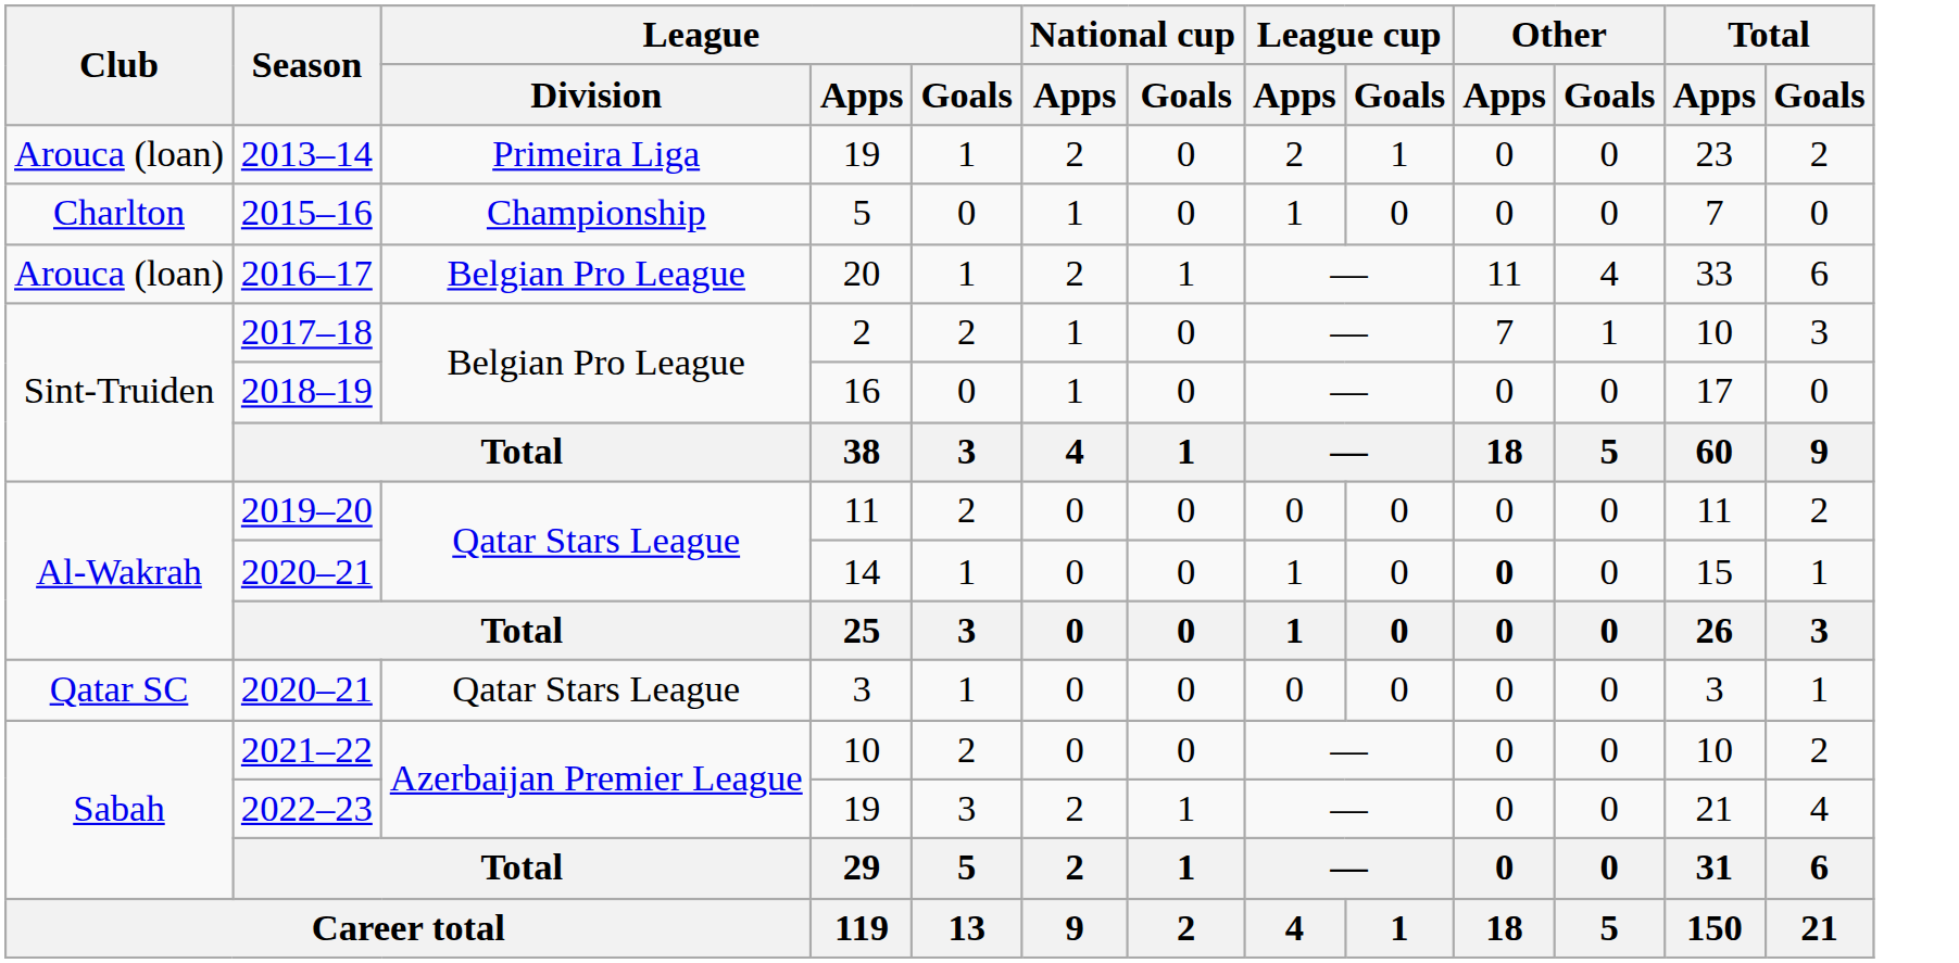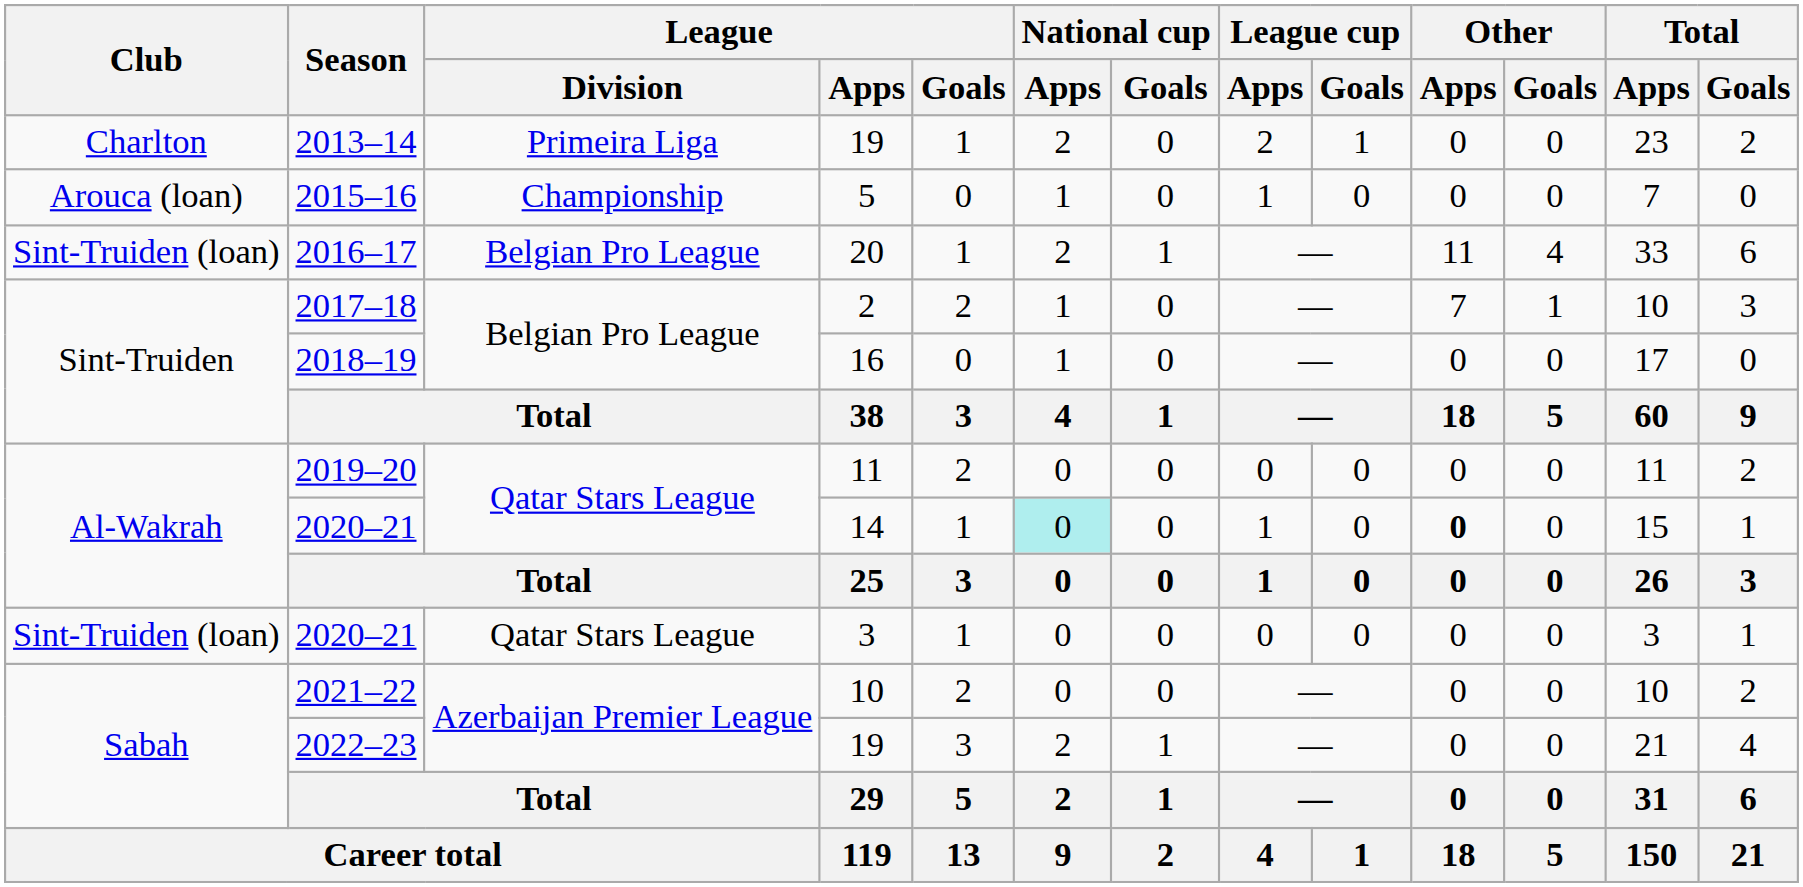 <table class="wikitable" style="text-align:center">
 <tr>
 <th rowspan="2">Club</th>
 <th rowspan="2">Season</th>
 <th colspan="3">League</th>
 <th colspan="2">National cup</th>
 <th colspan="2">League cup</th>
 <th colspan="2">Other</th>
 <th colspan="2">Total</th>
 </tr>
 <tr>
 <th>Division</th>
 <th>Apps</th>
 <th>Goals</th>
 <th>Apps</th>
 <th>Goals</th>
 <th>Apps</th>
 <th>Goals</th>
 <th>Apps</th>
 <th>Goals</th>
 <th>Apps</th>
 <th>Goals</th>
 </tr>
 <tr>
-<td><a href='#'>Arouca</a> (loan)</td>
+<td><a href='#'>Charlton</a></td>
 <td><a href='#'>2013–14</a></td>
 <td><a href='#'>Primeira Liga</a></td>
 <td>19</td>
 <td>1</td>
 <td>2</td>
 <td>0</td>
 <td>2</td>
 <td>1</td>
 <td>0</td>
 <td>0</td>
 <td>23</td>
 <td>2</td>
 </tr>
 <tr>
-<td><a href='#'>Charlton</a></td>
+<td><a href='#'>Arouca</a> (loan)</td>
 <td><a href='#'>2015–16</a></td>
 <td><a href='#'>Championship</a></td>
 <td>5</td>
 <td>0</td>
 <td>1</td>
 <td>0</td>
 <td>1</td>
 <td>0</td>
 <td>0</td>
 <td>0</td>
 <td>7</td>
 <td>0</td>
 </tr>
 <tr>
-<td><a href='#'>Arouca</a> (loan)</td>
+<td><a href='#'>Sint-Truiden</a> (loan)</td>
 <td><a href='#'>2016–17</a></td>
 <td><a href='#'>Belgian Pro League</a></td>
 <td>20</td>
 <td>1</td>
 <td>2</td>
 <td>1</td>
 <td colspan="2">—</td>
 <td>11</td>
 <td>4</td>
 <td>33</td>
 <td>6</td>
 </tr>
 <tr>
 <td rowspan="3">Sint-Truiden</td>
 <td><a href='#'>2017–18</a></td>
 <td rowspan="2">Belgian Pro League</td>
 <td>2</td>
 <td>2</td>
 <td>1</td>
 <td>0</td>
 <td colspan="2">—</td>
 <td>7</td>
 <td>1</td>
 <td>10</td>
 <td>3</td>
 </tr>
 <tr>
 <td><a href='#'>2018–19</a></td>
 <td>16</td>
 <td>0</td>
 <td>1</td>
 <td>0</td>
 <td colspan="2">—</td>
 <td>0</td>
 <td>0</td>
 <td>17</td>
 <td>0</td>
 </tr>
 <tr>
 <th colspan="2">Total</th>
 <th>38</th>
 <th>3</th>
 <th>4</th>
 <th>1</th>
 <th colspan="2">—</th>
 <th>18</th>
 <th>5</th>
 <th>60</th>
 <th>9</th>
 </tr>
 <tr>
 <td rowspan="3"><a href='#'>Al-Wakrah</a></td>
 <td><a href='#'>2019–20</a></td>
 <td rowspan="2"><a href='#'>Qatar Stars League</a></td>
 <td>11</td>
 <td>2</td>
 <td>0</td>
 <td>0</td>
 <td>0</td>
 <td>0</td>
 <td>0</td>
 <td>0</td>
 <td>11</td>
 <td>2</td>
 </tr>
 <tr>
 <td><a href='#'>2020–21</a></td>
 <td>14</td>
 <td>1</td>
-<td>0</td>
+<td style="background: paleturquoise;">0</td>
 <td>0</td>
 <td>1</td>
 <td>0</td>
 <td><strong>0</strong></td>
 <td>0</td>
 <td>15</td>
 <td>1</td>
 </tr>
 <tr>
 <th colspan="2">Total</th>
 <th>25</th>
 <th>3</th>
 <th>0</th>
 <th>0</th>
 <th>1</th>
 <th>0</th>
 <th>0</th>
 <th>0</th>
 <th>26</th>
 <th>3</th>
 </tr>
 <tr>
-<td><a href='#'>Qatar SC</a></td>
+<td><a href='#'>Sint-Truiden</a> (loan)</td>
 <td><a href='#'>2020–21</a></td>
 <td>Qatar Stars League</td>
 <td>3</td>
 <td>1</td>
 <td>0</td>
 <td>0</td>
 <td>0</td>
 <td>0</td>
 <td>0</td>
 <td>0</td>
 <td>3</td>
 <td>1</td>
 </tr>
 <tr>
 <td rowspan="3"><a href='#'>Sabah</a></td>
 <td><a href='#'>2021–22</a></td>
 <td rowspan="2"><a href='#'>Azerbaijan Premier League</a></td>
 <td>10</td>
 <td>2</td>
 <td>0</td>
 <td>0</td>
 <td colspan="2">—</td>
 <td>0</td>
 <td>0</td>
 <td>10</td>
 <td>2</td>
 </tr>
 <tr>
 <td><a href='#'>2022–23</a></td>
 <td>19</td>
 <td>3</td>
 <td>2</td>
 <td>1</td>
 <td colspan="2">—</td>
 <td>0</td>
 <td>0</td>
 <td>21</td>
 <td>4</td>
 </tr>
 <tr>
 <th colspan="2">Total</th>
 <th>29</th>
 <th>5</th>
 <th>2</th>
 <th>1</th>
 <th colspan="2">—</th>
 <th>0</th>
 <th>0</th>
 <th>31</th>
 <th>6</th>
 </tr>
 <tr>
 <th colspan="3">Career total</th>
 <th>119</th>
 <th>13</th>
 <th>9</th>
 <th>2</th>
 <th>4</th>
 <th>1</th>
 <th>18</th>
 <th>5</th>
 <th>150</th>
 <th>21</th>
 </tr>
 </table>
